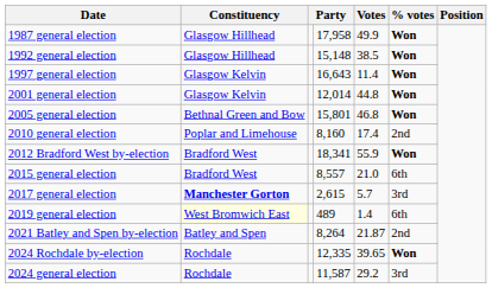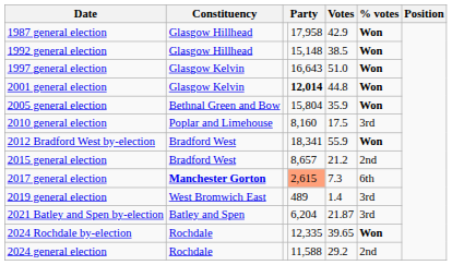 <table class="wikitable">
 <tr>
 <th>Date</th>
 <th>Constituency</th>
 <th colspan=2>Party</th>
 <th>Votes</th>
 <th>% votes</th>
 <th>Position</th>
 </tr>
 <tr>
 <td><a href='#'>1987 general election</a></td>
 <td><a href='#'>Glasgow Hillhead</a></td>
 <td></td>
 <td>17,958</td>
-<td>49.9</td>
+<td>42.9</td>
 <td><strong>Won</strong></td>
 </tr>
 <tr>
 <td><a href='#'>1992 general election</a></td>
 <td><a href='#'>Glasgow Hillhead</a></td>
 <td></td>
 <td>15,148</td>
 <td>38.5</td>
 <td><strong>Won</strong></td>
 </tr>
 <tr>
 <td><a href='#'>1997 general election</a></td>
 <td><a href='#'>Glasgow Kelvin</a></td>
 <td></td>
 <td>16,643</td>
-<td>11.4</td>
+<td>51.0</td>
 <td><strong>Won</strong></td>
 </tr>
 <tr>
 <td><a href='#'>2001 general election</a></td>
 <td><a href='#'>Glasgow Kelvin</a></td>
 <td></td>
-<td>12,014</td>
+<td><strong>12,014</strong></td>
 <td>44.8</td>
 <td><strong>Won</strong></td>
 </tr>
 <tr>
 <td><a href='#'>2005 general election</a></td>
 <td><a href='#'>Bethnal Green and Bow</a></td>
 <td></td>
-<td>15,801</td>
-<td>46.8</td>
+<td>15,804</td>
+<td>35.9</td>
 <td><strong>Won</strong></td>
 </tr>
 <tr>
 <td><a href='#'>2010 general election</a></td>
 <td><a href='#'>Poplar and Limehouse</a></td>
 <td></td>
 <td>8,160</td>
-<td>17.4</td>
-<td>2nd</td>
+<td>17.5</td>
+<td>3rd</td>
 </tr>
 <tr>
 <td><a href='#'>2012 Bradford West by-election</a></td>
 <td><a href='#'>Bradford West</a></td>
 <td></td>
 <td>18,341</td>
 <td>55.9</td>
 <td><strong>Won</strong></td>
 </tr>
 <tr>
 <td><a href='#'>2015 general election</a></td>
 <td><a href='#'>Bradford West</a></td>
 <td></td>
-<td>8,557</td>
-<td>21.0</td>
-<td>6th</td>
+<td>8,657</td>
+<td>21.2</td>
+<td>2nd</td>
 </tr>
 <tr>
 <td><a href='#'>2017 general election</a></td>
 <td><strong><a href='#'>Manchester Gorton</a></strong></td>
 <td></td>
-<td>2,615</td>
-<td>5.7</td>
-<td>3rd</td>
+<td style="background: lightsalmon;">2,615</td>
+<td>7.3</td>
+<td>6th</td>
 </tr>
 <tr>
 <td><a href='#'>2019 general election</a></td>
-<td style="background: lightyellow;"><a href='#'>West Bromwich East</a></td>
+<td><a href='#'>West Bromwich East</a></td>
 <td></td>
 <td>489</td>
 <td>1.4</td>
-<td>6th</td>
+<td>3rd</td>
 </tr>
 <tr>
 <td><a href='#'>2021 Batley and Spen by-election</a></td>
 <td><a href='#'>Batley and Spen</a></td>
 <td></td>
-<td>8,264</td>
+<td>6,204</td>
 <td>21.87</td>
-<td>2nd</td>
+<td>3rd</td>
 </tr>
 <tr>
 <td><a href='#'>2024 Rochdale by-election</a></td>
 <td><a href='#'>Rochdale</a></td>
 <td></td>
 <td>12,335</td>
 <td>39.65</td>
 <td><strong>Won</strong></td>
 </tr>
 <tr>
 <td><a href='#'>2024 general election</a></td>
 <td><a href='#'>Rochdale</a></td>
 <td></td>
-<td>11,587</td>
+<td>11,588</td>
 <td>29.2</td>
-<td>3rd</td>
+<td>2nd</td>
 </tr>
 </table>
